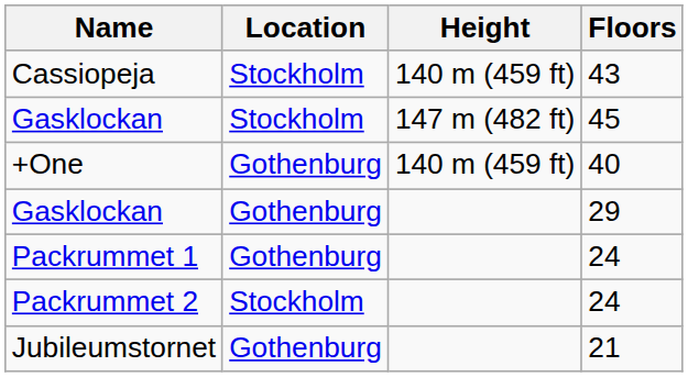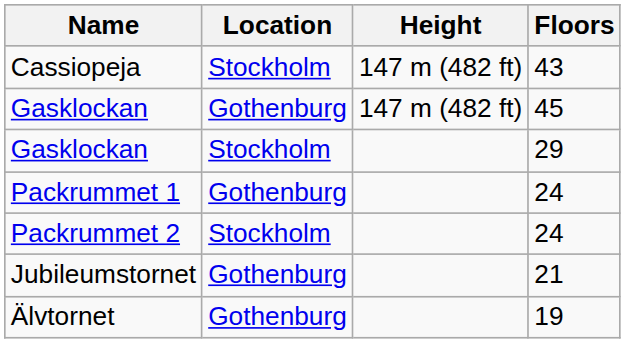 <table class="wikitable sortable">
 <tr>
 <th class="unsortable">Name</th>
 <th>Location</th>
 <th>Height</th>
 <th>Floors</th>
 </tr>
 <tr>
 <td>Cassiopeja</td>
 <td><a href='#'>Stockholm</a></td>
-<td>140 m (459 ft)</td>
+<td>147 m (482 ft)</td>
 <td>43</td>
 </tr>
 <tr>
 <td><a href='#'>Gasklockan</a></td>
-<td><a href='#'>Stockholm</a></td>
+<td><a href='#'>Gothenburg</a></td>
 <td>147 m (482 ft)</td>
 <td>45</td>
 </tr>
 <tr>
-<td>+One</td>
-<td><a href='#'>Gothenburg</a></td>
-<td>140 m (459 ft)</td>
-<td>40</td>
-</tr>
-<tr>
 <td><a href='#'>Gasklockan</a></td>
-<td><a href='#'>Gothenburg</a></td>
+<td><a href='#'>Stockholm</a></td>
 <td></td>
 <td>29</td>
 </tr>
 <tr>
 <td><a href='#'>Packrummet 1</a></td>
 <td><a href='#'>Gothenburg</a></td>
 <td></td>
 <td>24</td>
 </tr>
 <tr>
 <td><a href='#'>Packrummet 2</a></td>
 <td><a href='#'>Stockholm</a></td>
 <td></td>
 <td>24</td>
 </tr>
 <tr>
 <td>Jubileumstornet</td>
 <td><a href='#'>Gothenburg</a></td>
 <td></td>
 <td>21</td>
 </tr>
+<tr>
+<td>Älvtornet</td>
+<td><a href='#'>Gothenburg</a></td>
+<td></td>
+<td>19</td>
+</tr>
 </table>
